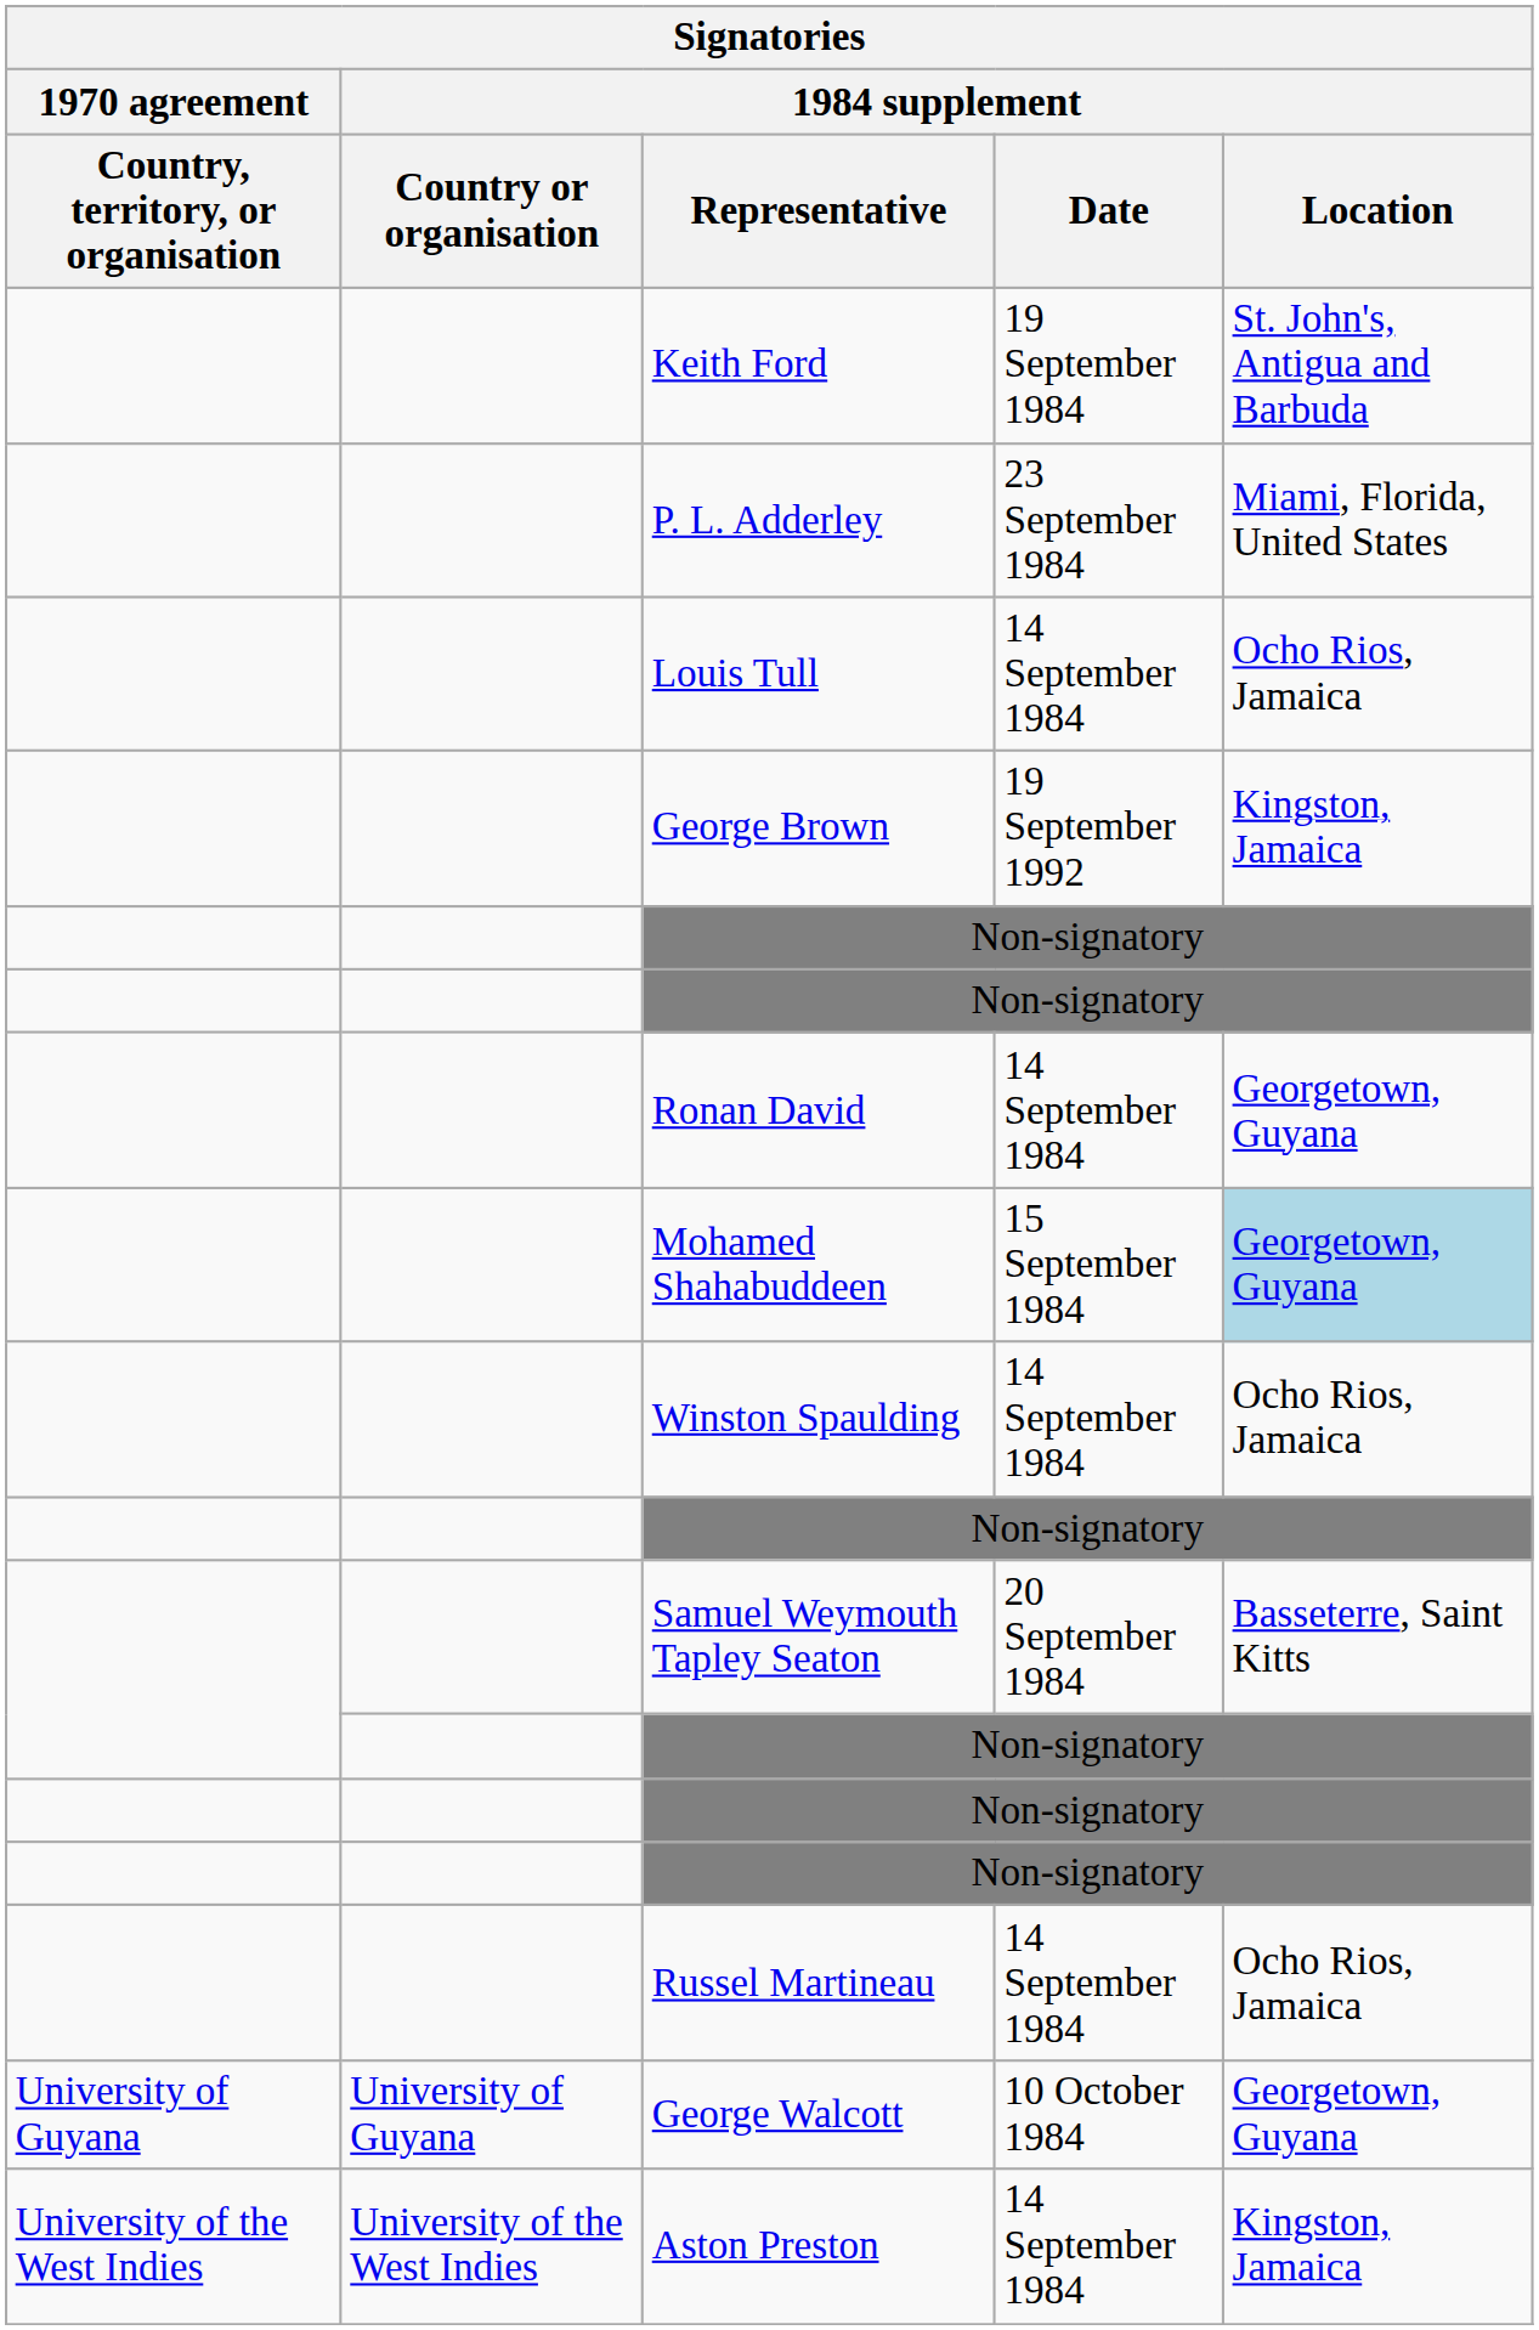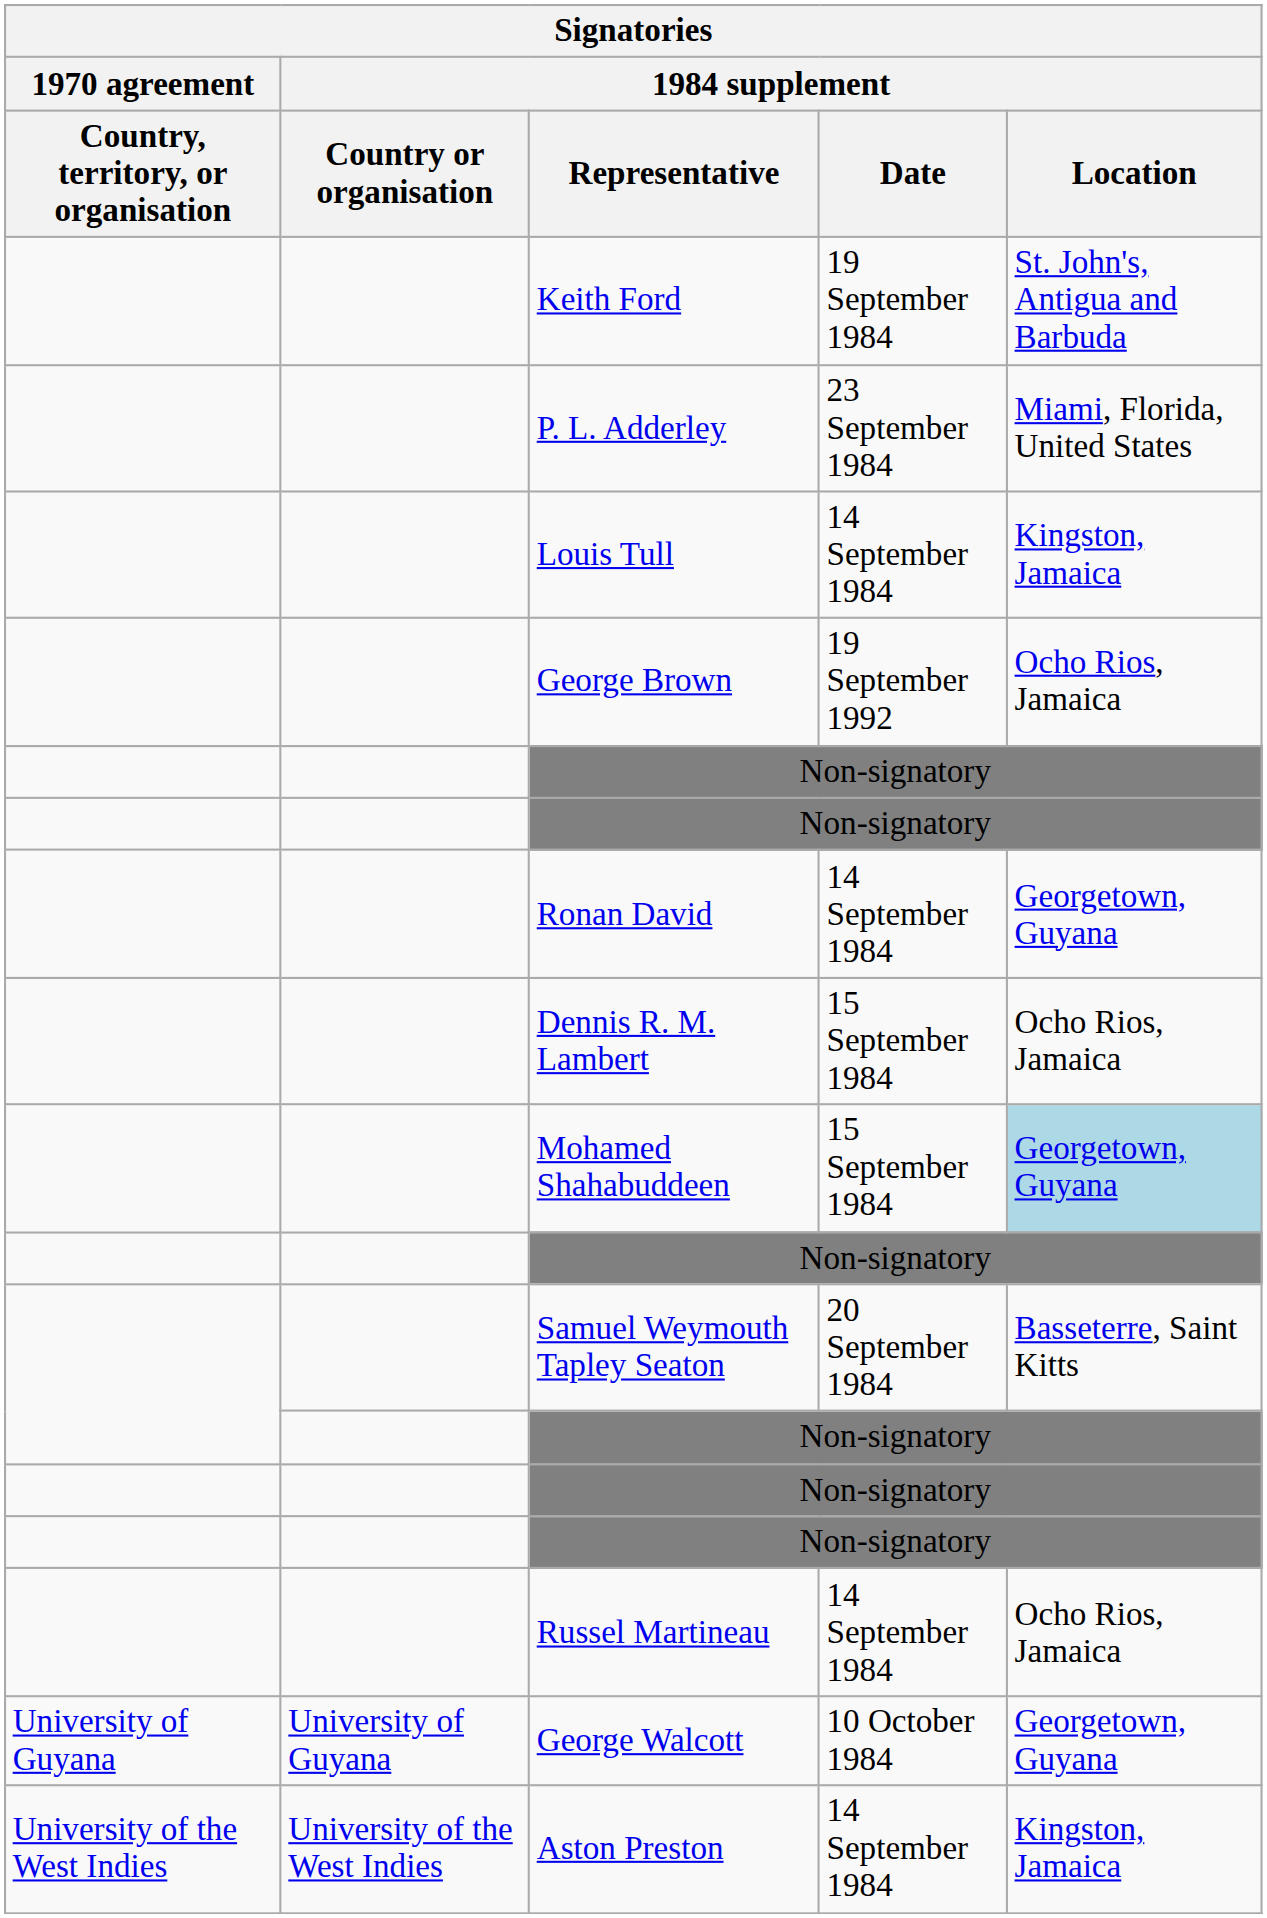 <table class="wikitable">
 <tr>
 <th colspan=5>Signatories</th>
 </tr>
 <tr>
 <th>1970 agreement</th>
 <th colspan=4>1984 supplement</th>
 </tr>
 <tr>
 <th>Country, territory, or organisation</th>
 <th>Country or organisation</th>
 <th>Representative</th>
 <th>Date</th>
 <th>Location</th>
 </tr>
 <tr>
 <td></td>
 <td></td>
 <td><a href='#'>Keith Ford</a></td>
 <td>19 September 1984</td>
 <td><a href='#'>St. John's, Antigua and Barbuda</a></td>
 </tr>
 <tr>
 <td></td>
 <td></td>
 <td><a href='#'>P. L. Adderley</a></td>
 <td>23 September 1984</td>
 <td><a href='#'>Miami</a>, Florida, United States</td>
 </tr>
 <tr>
 <td></td>
 <td></td>
 <td><a href='#'>Louis Tull</a></td>
 <td>14 September 1984</td>
-<td><a href='#'>Ocho Rios</a>, Jamaica</td>
+<td><a href='#'>Kingston, Jamaica</a></td>
 </tr>
 <tr>
 <td></td>
 <td></td>
 <td><a href='#'>George Brown</a></td>
 <td>19 September 1992</td>
-<td><a href='#'>Kingston, Jamaica</a></td>
+<td><a href='#'>Ocho Rios</a>, Jamaica</td>
 </tr>
 <tr>
 <td></td>
 <td></td>
 <td colspan=3 style="background: #808080; text-align: center">Non-signatory</td>
 </tr>
 <tr>
 <td></td>
 <td></td>
 <td colspan=3 style="background: #808080; text-align: center">Non-signatory</td>
 </tr>
 <tr>
 <td></td>
 <td></td>
 <td><a href='#'>Ronan David</a></td>
 <td>14 September 1984</td>
 <td><a href='#'>Georgetown, Guyana</a></td>
 </tr>
 <tr>
 <td></td>
 <td></td>
-<td><a href='#'>Mohamed Shahabuddeen</a></td>
+<td><a href='#'>Dennis R. M. Lambert</a></td>
 <td>15 September 1984</td>
-<td style="background: lightblue;"><a href='#'>Georgetown, Guyana</a></td>
+<td>Ocho Rios, Jamaica</td>
 </tr>
 <tr>
 <td></td>
 <td></td>
-<td><a href='#'>Winston Spaulding</a></td>
-<td>14 September 1984</td>
-<td>Ocho Rios, Jamaica</td>
+<td><a href='#'>Mohamed Shahabuddeen</a></td>
+<td>15 September 1984</td>
+<td style="background: lightblue;"><a href='#'>Georgetown, Guyana</a></td>
 </tr>
 <tr>
 <td></td>
 <td></td>
 <td colspan=3 style="background: #808080; text-align: center">Non-signatory</td>
 </tr>
 <tr>
 <td rowspan=2></td>
 <td></td>
 <td><a href='#'>Samuel Weymouth Tapley Seaton</a></td>
 <td>20 September 1984</td>
 <td><a href='#'>Basseterre</a>, Saint Kitts</td>
 </tr>
 <tr>
 <td></td>
 <td colspan=3 style="background: #808080; text-align: center">Non-signatory</td>
 </tr>
 <tr>
 <td></td>
 <td></td>
 <td colspan=3 style="background: #808080; text-align: center">Non-signatory</td>
 </tr>
 <tr>
 <td></td>
 <td></td>
 <td colspan=3 style="background: #808080; text-align: center">Non-signatory</td>
 </tr>
 <tr>
 <td></td>
 <td></td>
 <td><a href='#'>Russel Martineau</a></td>
 <td>14 September 1984</td>
 <td>Ocho Rios, Jamaica</td>
 </tr>
 <tr>
 <td><a href='#'>University of Guyana</a></td>
 <td><a href='#'>University of Guyana</a></td>
 <td><a href='#'>George Walcott</a></td>
 <td>10 October 1984</td>
 <td><a href='#'>Georgetown, Guyana</a></td>
 </tr>
 <tr>
 <td><a href='#'>University of the West Indies</a></td>
 <td><a href='#'>University of the West Indies</a></td>
 <td><a href='#'>Aston Preston</a></td>
 <td>14 September 1984</td>
 <td><a href='#'>Kingston, Jamaica</a></td>
 </tr>
 <tr>
 </tr>
 </table>
